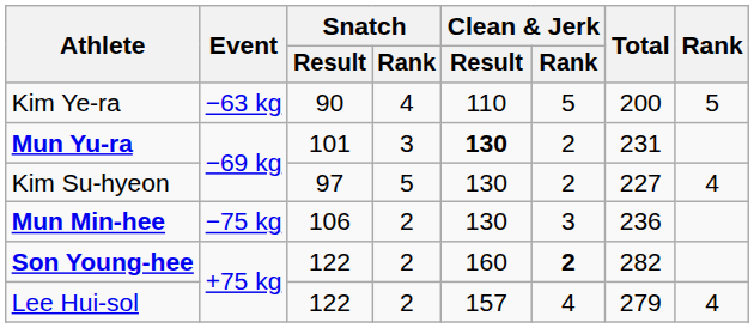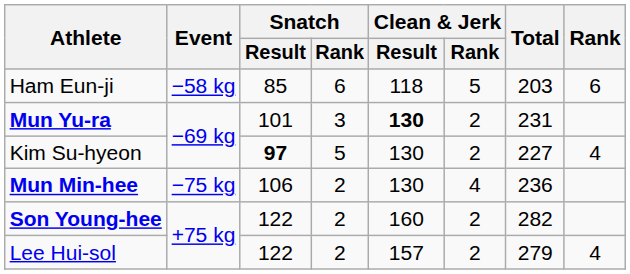 <table class=wikitable style=font-size:90%;text-align:center>
 <tr>
 <th rowspan="2">Athlete</th>
 <th rowspan="2">Event</th>
 <th colspan="2">Snatch</th>
 <th colspan="2">Clean & Jerk</th>
 <th rowspan="2">Total</th>
 <th rowspan="2">Rank</th>
 </tr>
 <tr style=font-size:95%>
 <th>Result</th>
 <th>Rank</th>
 <th>Result</th>
 <th>Rank</th>
 </tr>
 <tr>
-<td align=left>Kim Ye-ra</td>
-<td align=left><a href='#'>−63 kg</a></td>
-<td>90</td>
-<td>4</td>
-<td>110</td>
+<td align=left>Ham Eun-ji</td>
+<td align=left><a href='#'>−58 kg</a></td>
+<td>85</td>
+<td>6</td>
+<td>118</td>
 <td>5</td>
-<td>200</td>
-<td>5</td>
+<td>203</td>
+<td>6</td>
 </tr>
 <tr>
 <td align=left><strong><a href='#'>Mun Yu-ra</a></strong></td>
 <td align=left rowspan=2><a href='#'>−69 kg</a></td>
 <td>101</td>
 <td>3</td>
 <td><strong>130</strong></td>
 <td>2</td>
 <td>231</td>
 <td></td>
 </tr>
 <tr>
 <td align=left>Kim Su-hyeon</td>
-<td>97</td>
+<td><strong>97</strong></td>
 <td>5</td>
 <td>130</td>
 <td>2</td>
 <td>227</td>
 <td>4</td>
 </tr>
 <tr>
 <td align=left><strong><a href='#'>Mun Min-hee</a></strong></td>
 <td align=left><a href='#'>−75 kg</a></td>
 <td>106</td>
 <td>2</td>
 <td>130</td>
-<td>3</td>
+<td>4</td>
 <td>236</td>
 <td></td>
 </tr>
 <tr>
 <td align=left><strong><a href='#'>Son Young-hee</a></strong></td>
 <td align=left rowspan=2><a href='#'>+75 kg</a></td>
 <td>122</td>
 <td>2</td>
 <td>160</td>
-<td><strong>2</strong></td>
+<td>2</td>
 <td>282</td>
 <td></td>
 </tr>
 <tr>
 <td align=left><a href='#'>Lee Hui-sol</a></td>
 <td>122</td>
 <td>2</td>
 <td>157</td>
-<td>4</td>
+<td>2</td>
 <td>279</td>
 <td>4</td>
 </tr>
 </table>
